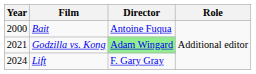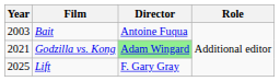 <table class="wikitable">
 <tr>
 <th>Year</th>
 <th>Film</th>
 <th>Director</th>
 <th>Role</th>
 </tr>
 <tr>
-<td>2000</td>
+<td>2003</td>
 <td><em><a href='#'>Bait</a></em></td>
 <td><a href='#'>Antoine Fuqua</a></td>
 <td rowspan=3>Additional editor</td>
 </tr>
 <tr>
 <td>2021</td>
 <td><em><a href='#'>Godzilla vs. Kong</a></em></td>
 <td style="background: lightgreen;"><a href='#'>Adam Wingard</a></td>
 </tr>
 <tr>
-<td>2024</td>
+<td>2025</td>
 <td><em><a href='#'>Lift</a></em></td>
 <td><a href='#'>F. Gary Gray</a></td>
 </tr>
 </table>
